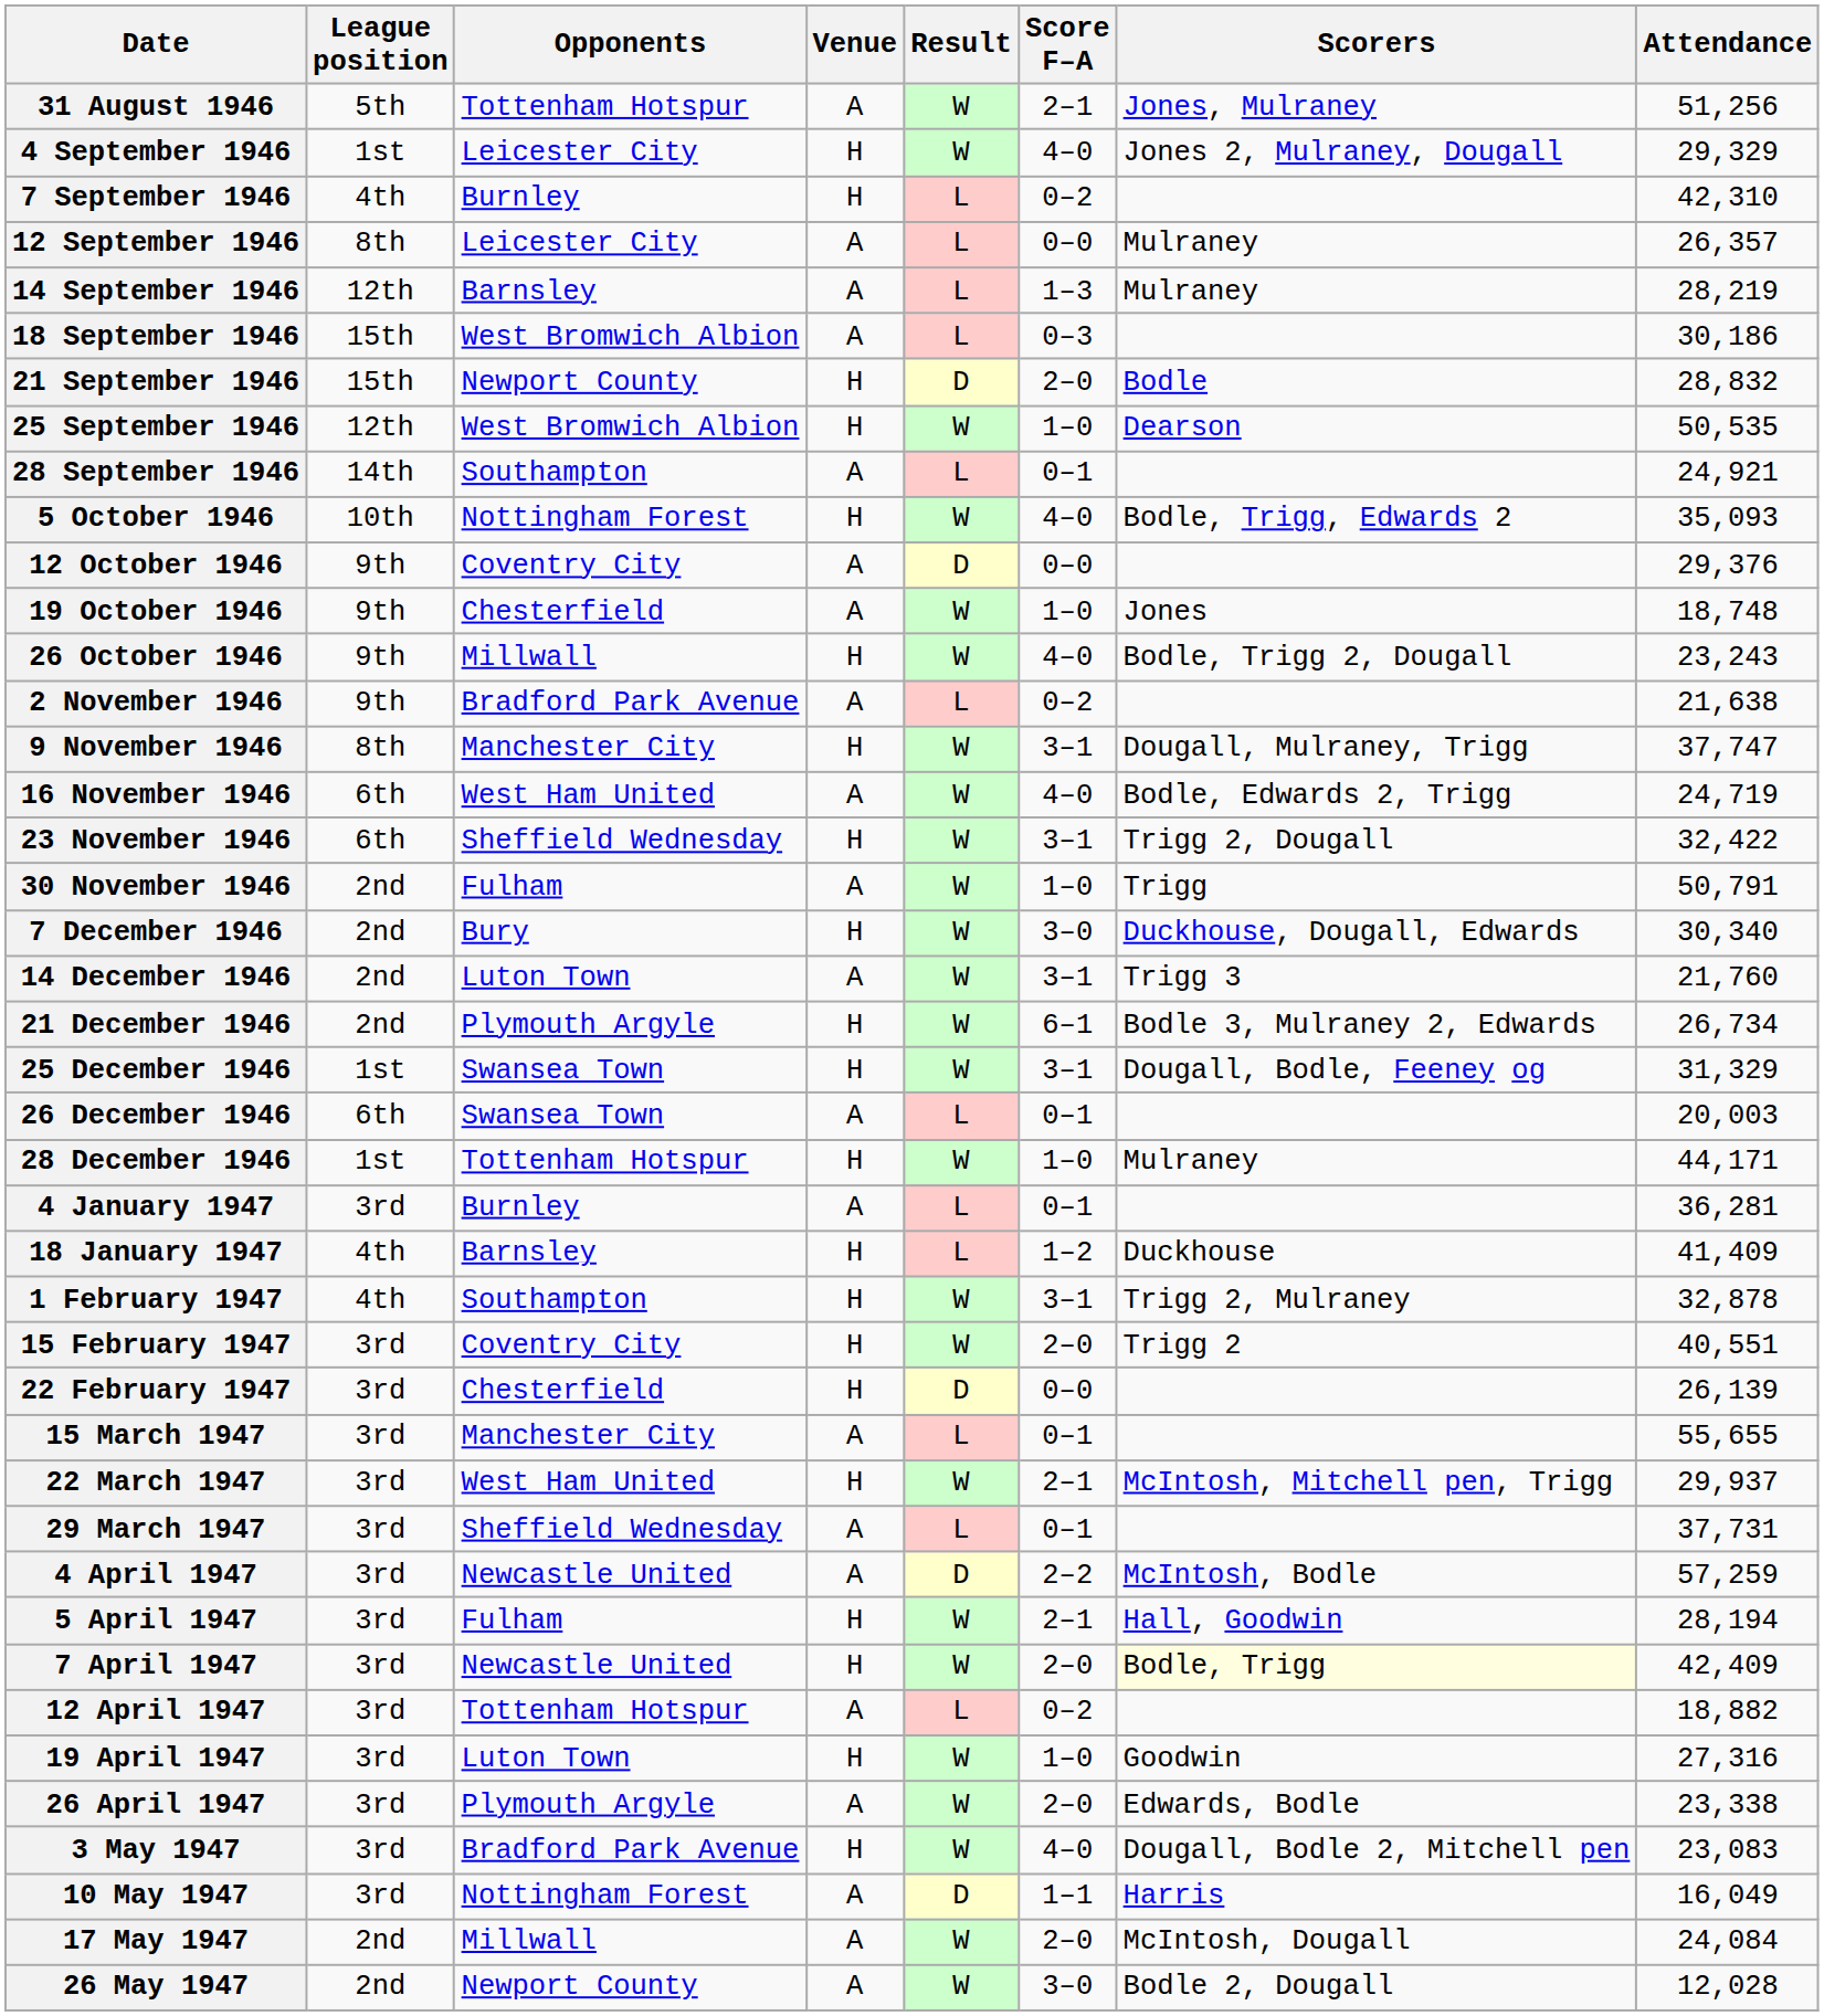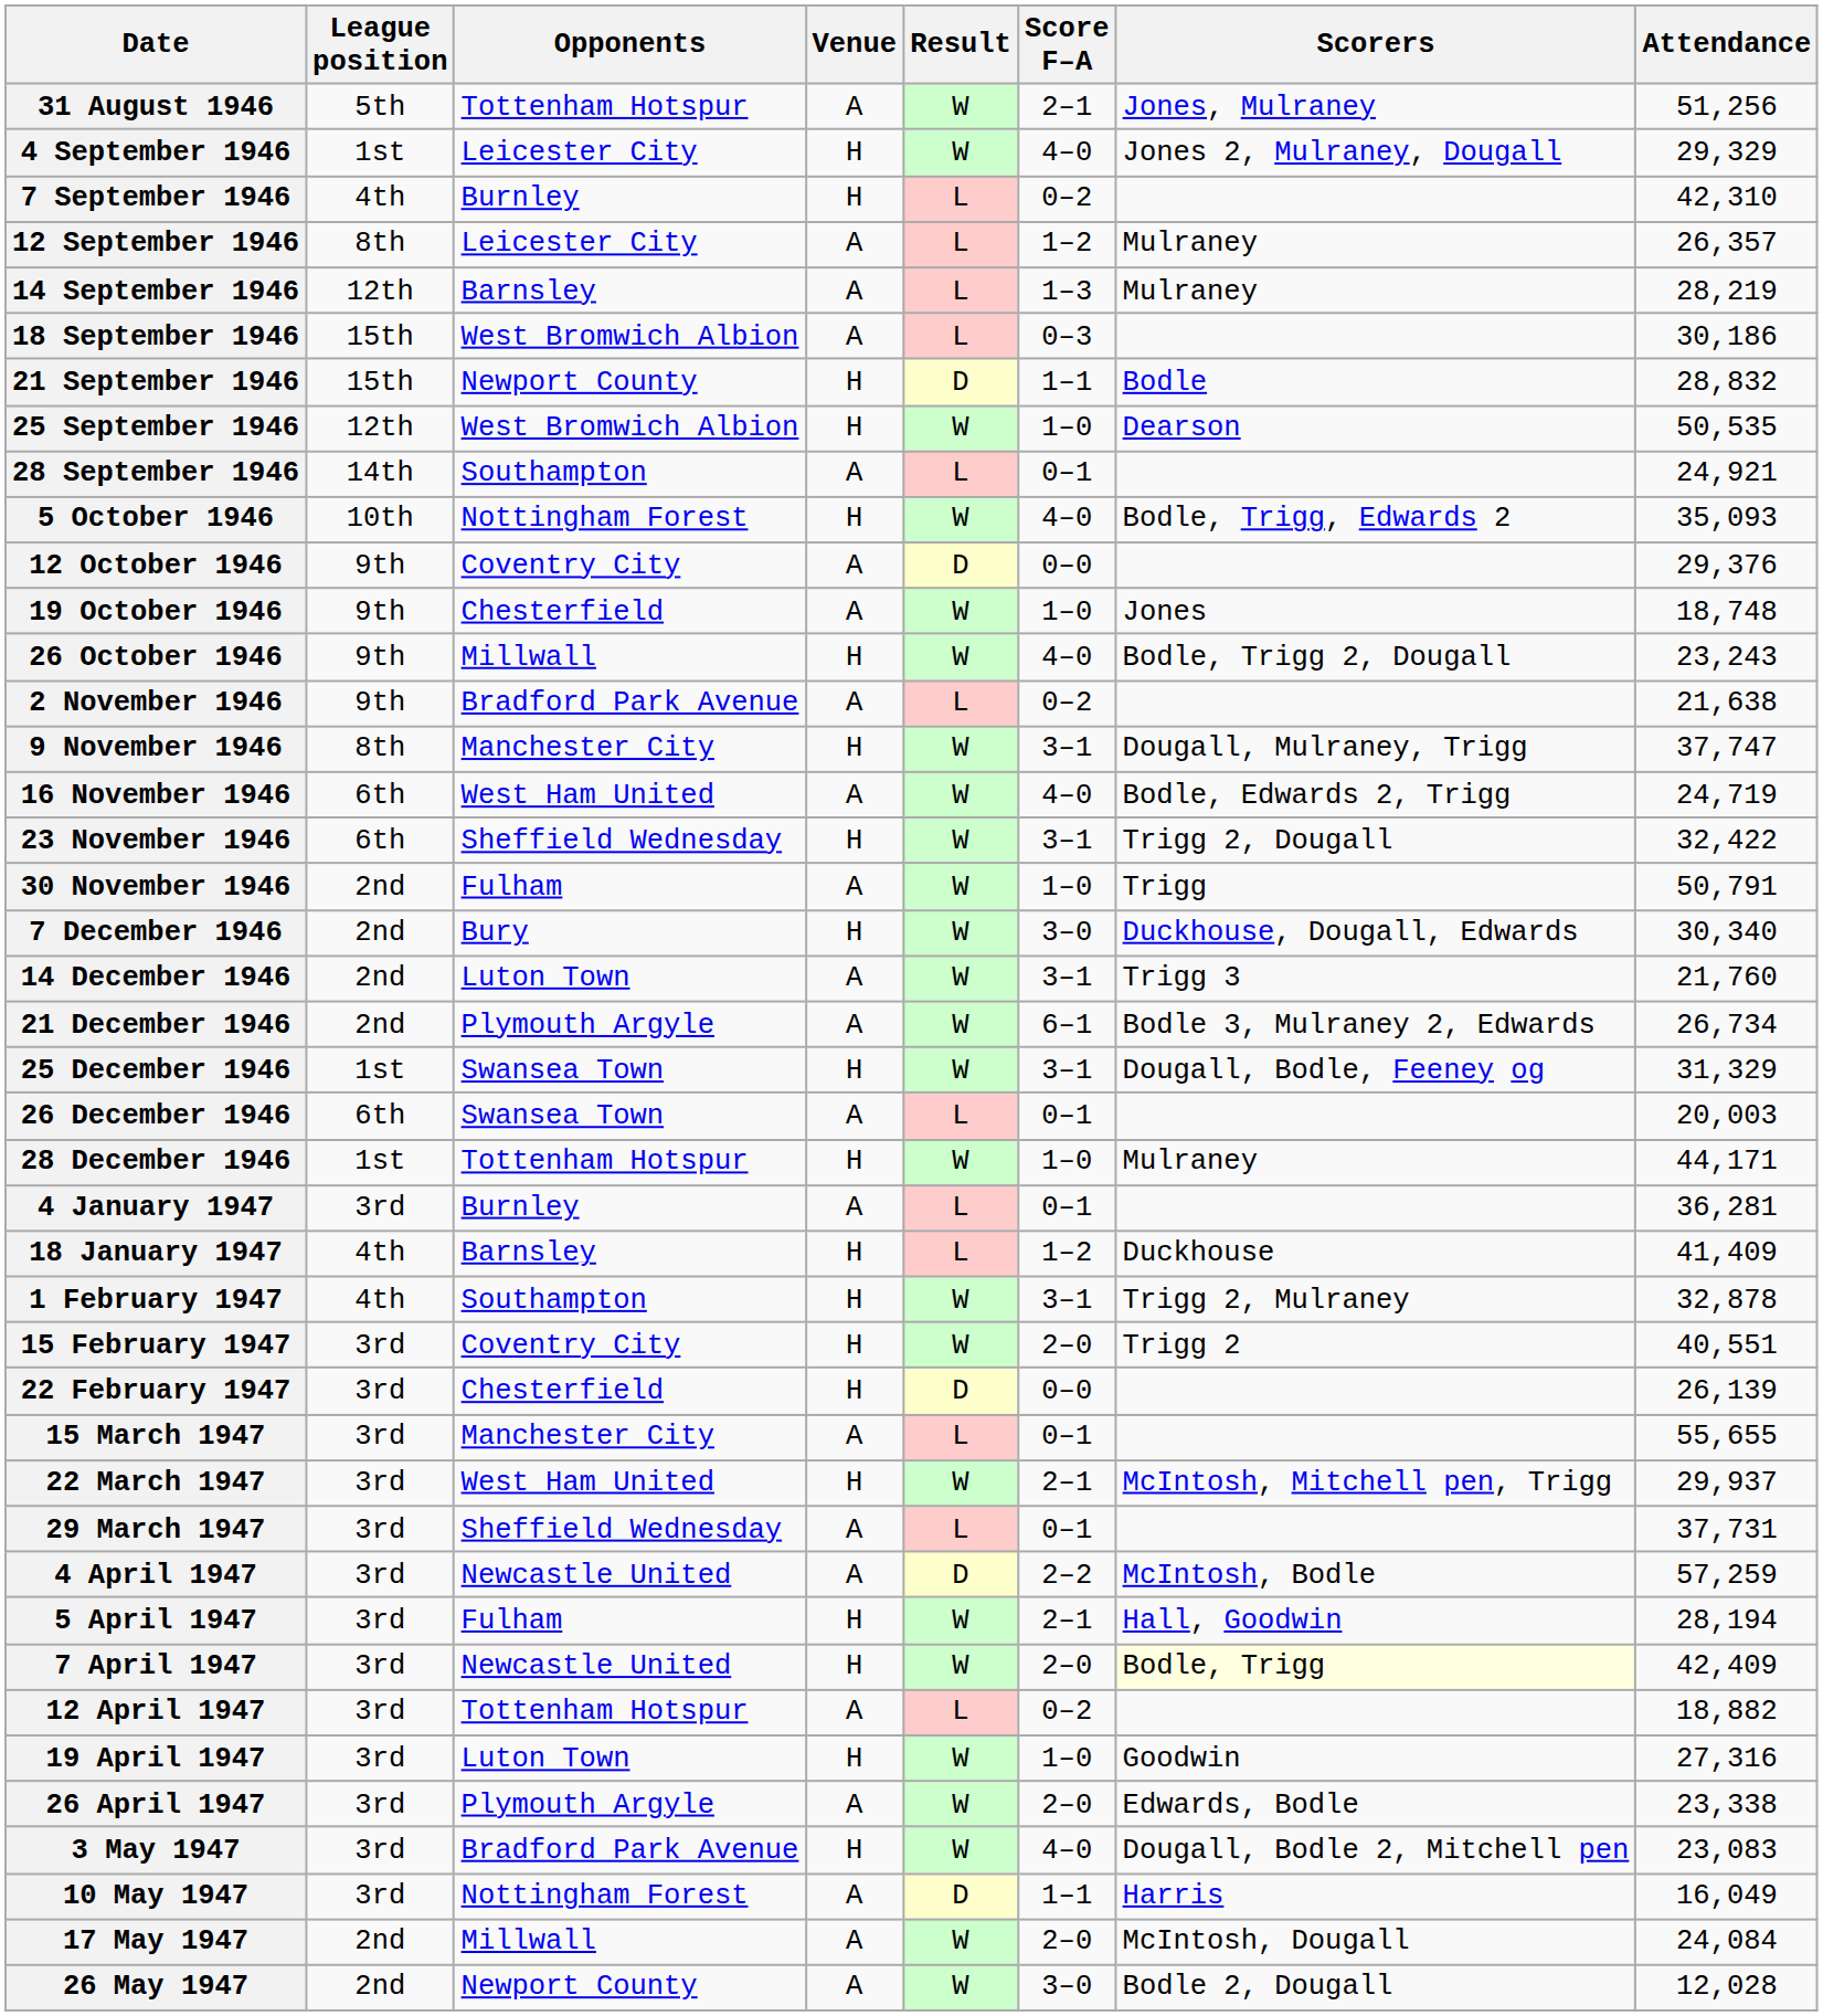 <table class="wikitable plainrowheaders" style="text-align:center">
 <tr>
 <th scope="col">Date</th>
 <th scope="col">League<br>position</th>
 <th scope="col">Opponents</th>
 <th scope="col">Venue</th>
 <th scope="col">Result</th>
 <th scope="col">Score<br>F–A</th>
 <th scope="col">Scorers</th>
 <th scope="col">Attendance</th>
 </tr>
 <tr>
 <th scope="row">31 August 1946</th>
 <td>5th</td>
 <td align="left"><a href='#'>Tottenham Hotspur</a></td>
 <td>A</td>
 <td style=background:#cfc>W</td>
 <td>2–1</td>
 <td align="left"><a href='#'>Jones</a>, <a href='#'>Mulraney</a></td>
 <td>51,256</td>
 </tr>
 <tr>
 <th scope="row">4 September 1946</th>
 <td>1st</td>
 <td align="left"><a href='#'>Leicester City</a></td>
 <td>H</td>
 <td style=background:#cfc>W</td>
 <td>4–0</td>
 <td align="left">Jones 2, <a href='#'>Mulraney</a>, <a href='#'>Dougall</a></td>
 <td>29,329</td>
 </tr>
 <tr>
 <th scope="row">7 September 1946</th>
 <td>4th</td>
 <td align="left"><a href='#'>Burnley</a></td>
 <td>H</td>
 <td style=background:#fcc>L</td>
 <td>0–2</td>
 <td></td>
 <td>42,310</td>
 </tr>
 <tr>
 <th scope="row">12 September 1946</th>
 <td>8th</td>
 <td align="left"><a href='#'>Leicester City</a></td>
 <td>A</td>
 <td style=background:#fcc>L</td>
-<td>0–0</td>
+<td>1–2</td>
 <td align="left">Mulraney</td>
 <td>26,357</td>
 </tr>
 <tr>
 <th scope="row">14 September 1946</th>
 <td>12th</td>
 <td align="left"><a href='#'>Barnsley</a></td>
 <td>A</td>
 <td style=background:#fcc>L</td>
 <td>1–3</td>
 <td align="left">Mulraney</td>
 <td>28,219</td>
 </tr>
 <tr>
 <th scope="row">18 September 1946</th>
 <td>15th</td>
 <td align="left"><a href='#'>West Bromwich Albion</a></td>
 <td>A</td>
 <td style=background:#fcc>L</td>
 <td>0–3</td>
 <td></td>
 <td>30,186</td>
 </tr>
 <tr>
 <th scope="row">21 September 1946</th>
 <td>15th</td>
 <td align="left"><a href='#'>Newport County</a></td>
 <td>H</td>
 <td style=background:#ffc>D</td>
-<td>2–0</td>
+<td>1–1</td>
 <td align="left"><a href='#'>Bodle</a></td>
 <td>28,832</td>
 </tr>
 <tr>
 <th scope="row">25 September 1946</th>
 <td>12th</td>
 <td align="left"><a href='#'>West Bromwich Albion</a></td>
 <td>H</td>
 <td style=background:#cfc>W</td>
 <td>1–0</td>
 <td align="left"><a href='#'>Dearson</a></td>
 <td>50,535</td>
 </tr>
 <tr>
 <th scope="row">28 September 1946</th>
 <td>14th</td>
 <td align="left"><a href='#'>Southampton</a></td>
 <td>A</td>
 <td style=background:#fcc>L</td>
 <td>0–1</td>
 <td></td>
 <td>24,921</td>
 </tr>
 <tr>
 <th scope="row">5 October 1946</th>
 <td>10th</td>
 <td align="left"><a href='#'>Nottingham Forest</a></td>
 <td>H</td>
 <td style=background:#cfc>W</td>
 <td>4–0</td>
 <td align="left">Bodle, <a href='#'>Trigg</a>, <a href='#'>Edwards</a> 2</td>
 <td>35,093</td>
 </tr>
 <tr>
 <th scope="row">12 October 1946</th>
 <td>9th</td>
 <td align="left"><a href='#'>Coventry City</a></td>
 <td>A</td>
 <td style=background:#ffc>D</td>
 <td>0–0</td>
 <td></td>
 <td>29,376</td>
 </tr>
 <tr>
 <th scope="row">19 October 1946</th>
 <td>9th</td>
 <td align="left"><a href='#'>Chesterfield</a></td>
 <td>A</td>
 <td style=background:#cfc>W</td>
 <td>1–0</td>
 <td align="left">Jones</td>
 <td>18,748</td>
 </tr>
 <tr>
 <th scope="row">26 October 1946</th>
 <td>9th</td>
 <td align="left"><a href='#'>Millwall</a></td>
 <td>H</td>
 <td style=background:#cfc>W</td>
 <td>4–0</td>
 <td align="left">Bodle, Trigg 2, Dougall</td>
 <td>23,243</td>
 </tr>
 <tr>
 <th scope="row">2 November 1946</th>
 <td>9th</td>
 <td align="left"><a href='#'>Bradford Park Avenue</a></td>
 <td>A</td>
 <td style=background:#fcc>L</td>
 <td>0–2</td>
 <td></td>
 <td>21,638</td>
 </tr>
 <tr>
 <th scope="row">9 November 1946</th>
 <td>8th</td>
 <td align="left"><a href='#'>Manchester City</a></td>
 <td>H</td>
 <td style=background:#cfc>W</td>
 <td>3–1</td>
 <td align="left">Dougall, Mulraney, Trigg</td>
 <td>37,747</td>
 </tr>
 <tr>
 <th scope="row">16 November 1946</th>
 <td>6th</td>
 <td align="left"><a href='#'>West Ham United</a></td>
 <td>A</td>
 <td style=background:#cfc>W</td>
 <td>4–0</td>
 <td align="left">Bodle, Edwards 2, Trigg</td>
 <td>24,719</td>
 </tr>
 <tr>
 <th scope="row">23 November 1946</th>
 <td>6th</td>
 <td align="left"><a href='#'>Sheffield Wednesday</a></td>
 <td>H</td>
 <td style=background:#cfc>W</td>
 <td>3–1</td>
 <td align="left">Trigg 2, Dougall</td>
 <td>32,422</td>
 </tr>
 <tr>
 <th scope="row">30 November 1946</th>
 <td>2nd</td>
 <td align="left"><a href='#'>Fulham</a></td>
 <td>A</td>
 <td style=background:#cfc>W</td>
 <td>1–0</td>
 <td align="left">Trigg</td>
 <td>50,791</td>
 </tr>
 <tr>
 <th scope="row">7 December 1946</th>
 <td>2nd</td>
 <td align="left"><a href='#'>Bury</a></td>
 <td>H</td>
 <td style=background:#cfc>W</td>
 <td>3–0</td>
 <td align="left"><a href='#'>Duckhouse</a>, Dougall, Edwards</td>
 <td>30,340</td>
 </tr>
 <tr>
 <th scope="row">14 December 1946</th>
 <td>2nd</td>
 <td align="left"><a href='#'>Luton Town</a></td>
 <td>A</td>
 <td style=background:#cfc>W</td>
 <td>3–1</td>
 <td align="left">Trigg 3</td>
 <td>21,760</td>
 </tr>
 <tr>
 <th scope="row">21 December 1946</th>
 <td>2nd</td>
 <td align="left"><a href='#'>Plymouth Argyle</a></td>
-<td>H</td>
+<td>A</td>
 <td style=background:#cfc>W</td>
 <td>6–1</td>
 <td align="left">Bodle 3, Mulraney 2, Edwards</td>
 <td>26,734</td>
 </tr>
 <tr>
 <th scope="row">25 December 1946</th>
 <td>1st</td>
 <td align="left"><a href='#'>Swansea Town</a></td>
 <td>H</td>
 <td style=background:#cfc>W</td>
 <td>3–1</td>
 <td align="left">Dougall, Bodle, <a href='#'>Feeney</a> <a href='#'>og</a></td>
 <td>31,329</td>
 </tr>
 <tr>
 <th scope="row">26 December 1946</th>
 <td>6th</td>
 <td align="left"><a href='#'>Swansea Town</a></td>
 <td>A</td>
 <td style=background:#fcc>L</td>
 <td>0–1</td>
 <td></td>
 <td>20,003</td>
 </tr>
 <tr>
 <th scope="row">28 December 1946</th>
 <td>1st</td>
 <td align="left"><a href='#'>Tottenham Hotspur</a></td>
 <td>H</td>
 <td style=background:#cfc>W</td>
 <td>1–0</td>
 <td align="left">Mulraney</td>
 <td>44,171</td>
 </tr>
 <tr>
 <th scope="row">4 January 1947</th>
 <td>3rd</td>
 <td align="left"><a href='#'>Burnley</a></td>
 <td>A</td>
 <td style=background:#fcc>L</td>
 <td>0–1</td>
 <td></td>
 <td>36,281</td>
 </tr>
 <tr>
 <th scope="row">18 January 1947</th>
 <td>4th</td>
 <td align="left"><a href='#'>Barnsley</a></td>
 <td>H</td>
 <td style=background:#fcc>L</td>
 <td>1–2</td>
 <td align="left">Duckhouse</td>
 <td>41,409</td>
 </tr>
 <tr>
 <th scope="row">1 February 1947</th>
 <td>4th</td>
 <td align="left"><a href='#'>Southampton</a></td>
 <td>H</td>
 <td style=background:#cfc>W</td>
 <td>3–1</td>
 <td align="left">Trigg 2, Mulraney</td>
 <td>32,878</td>
 </tr>
 <tr>
 <th scope="row">15 February 1947</th>
 <td>3rd</td>
 <td align="left"><a href='#'>Coventry City</a></td>
 <td>H</td>
 <td style=background:#cfc>W</td>
 <td>2–0</td>
 <td align="left">Trigg 2</td>
 <td>40,551</td>
 </tr>
 <tr>
 <th scope="row">22 February 1947</th>
 <td>3rd</td>
 <td align="left"><a href='#'>Chesterfield</a></td>
 <td>H</td>
 <td style=background:#ffc>D</td>
 <td>0–0</td>
 <td></td>
 <td>26,139</td>
 </tr>
 <tr>
 <th scope="row">15 March 1947</th>
 <td>3rd</td>
 <td align="left"><a href='#'>Manchester City</a></td>
 <td>A</td>
 <td style=background:#fcc>L</td>
 <td>0–1</td>
 <td></td>
 <td>55,655</td>
 </tr>
 <tr>
 <th scope="row">22 March 1947</th>
 <td>3rd</td>
 <td align="left"><a href='#'>West Ham United</a></td>
 <td>H</td>
 <td style=background:#cfc>W</td>
 <td>2–1</td>
 <td align="left"><a href='#'>McIntosh</a>, <a href='#'>Mitchell</a> <a href='#'>pen</a>, Trigg</td>
 <td>29,937</td>
 </tr>
 <tr>
 <th scope="row">29 March 1947</th>
 <td>3rd</td>
 <td align="left"><a href='#'>Sheffield Wednesday</a></td>
 <td>A</td>
 <td style=background:#fcc>L</td>
 <td>0–1</td>
 <td></td>
 <td>37,731</td>
 </tr>
 <tr>
 <th scope="row">4 April 1947</th>
 <td>3rd</td>
 <td align="left"><a href='#'>Newcastle United</a></td>
 <td>A</td>
 <td style=background:#ffc>D</td>
 <td>2–2</td>
 <td align="left"><a href='#'>McIntosh</a>, Bodle</td>
 <td>57,259</td>
 </tr>
 <tr>
 <th scope="row">5 April 1947</th>
 <td>3rd</td>
 <td align="left"><a href='#'>Fulham</a></td>
 <td>H</td>
 <td style=background:#cfc>W</td>
 <td>2–1</td>
 <td align="left"><a href='#'>Hall</a>, <a href='#'>Goodwin</a></td>
 <td>28,194</td>
 </tr>
 <tr>
 <th scope="row">7 April 1947</th>
 <td>3rd</td>
 <td align="left"><a href='#'>Newcastle United</a></td>
 <td>H</td>
 <td style=background:#cfc>W</td>
 <td>2–0</td>
 <td align="left" style="background: lightyellow;">Bodle, Trigg</td>
 <td>42,409</td>
 </tr>
 <tr>
 <th scope="row">12 April 1947</th>
 <td>3rd</td>
 <td align="left"><a href='#'>Tottenham Hotspur</a></td>
 <td>A</td>
 <td style=background:#fcc>L</td>
 <td>0–2</td>
 <td></td>
 <td>18,882</td>
 </tr>
 <tr>
 <th scope="row">19 April 1947</th>
 <td>3rd</td>
 <td align="left"><a href='#'>Luton Town</a></td>
 <td>H</td>
 <td style=background:#cfc>W</td>
 <td>1–0</td>
 <td align="left">Goodwin</td>
 <td>27,316</td>
 </tr>
 <tr>
 <th scope="row">26 April 1947</th>
 <td>3rd</td>
 <td align="left"><a href='#'>Plymouth Argyle</a></td>
 <td>A</td>
 <td style=background:#cfc>W</td>
 <td>2–0</td>
 <td align="left">Edwards, Bodle</td>
 <td>23,338</td>
 </tr>
 <tr>
 <th scope="row">3 May 1947</th>
 <td>3rd</td>
 <td align="left"><a href='#'>Bradford Park Avenue</a></td>
 <td>H</td>
 <td style=background:#cfc>W</td>
 <td>4–0</td>
 <td align="left">Dougall, Bodle 2, Mitchell <a href='#'>pen</a></td>
 <td>23,083</td>
 </tr>
 <tr>
 <th scope="row">10 May 1947</th>
 <td>3rd</td>
 <td align="left"><a href='#'>Nottingham Forest</a></td>
 <td>A</td>
 <td style=background:#ffc>D</td>
 <td>1–1</td>
 <td align="left"><a href='#'>Harris</a></td>
 <td>16,049</td>
 </tr>
 <tr>
 <th scope="row">17 May 1947</th>
 <td>2nd</td>
 <td align="left"><a href='#'>Millwall</a></td>
 <td>A</td>
 <td style=background:#cfc>W</td>
 <td>2–0</td>
 <td align="left">McIntosh, Dougall</td>
 <td>24,084</td>
 </tr>
 <tr>
 <th scope="row">26 May 1947</th>
 <td>2nd</td>
 <td align="left"><a href='#'>Newport County</a></td>
 <td>A</td>
 <td style=background:#cfc>W</td>
 <td>3–0</td>
 <td align="left">Bodle 2, Dougall</td>
 <td>12,028</td>
 </tr>
 </table>
